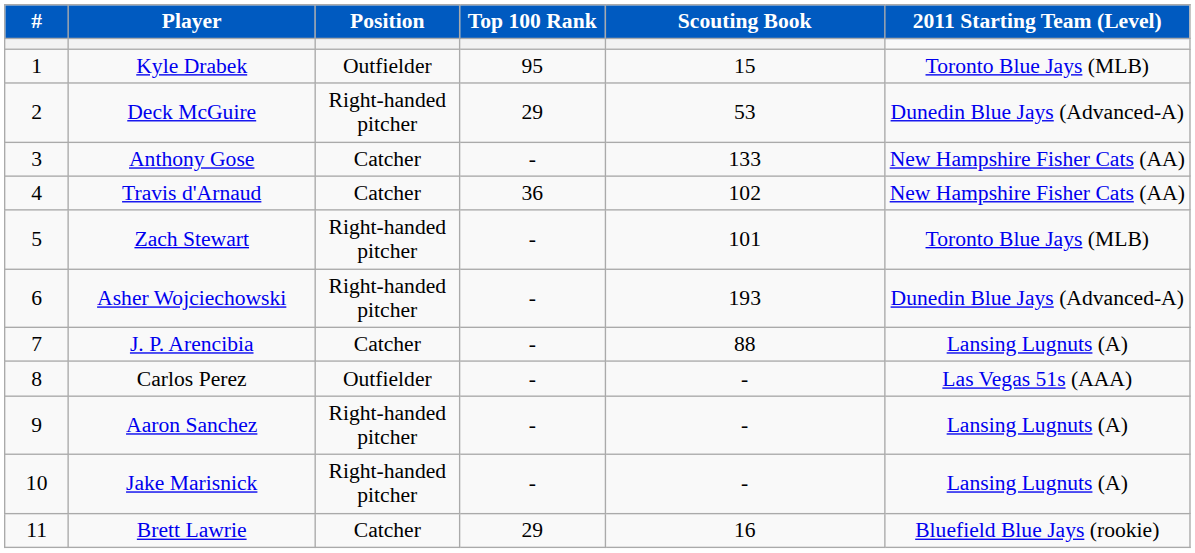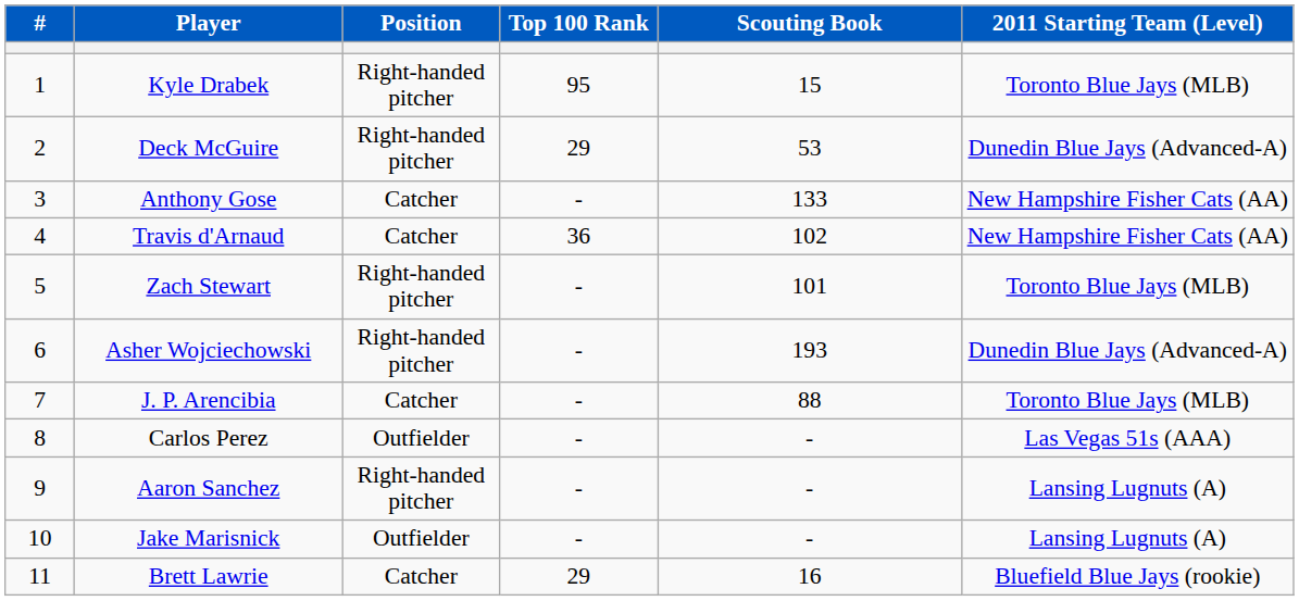 <table class="wikitable">
 <tr>
 <th style="background:#005ac0; color:white;">#</th>
 <th style="background:#005ac0; color:white;">Player</th>
 <th style="background:#005ac0; color:white;">Position</th>
 <th style="background:#005ac0; color:white;">Top 100 Rank</th>
 <th style="background:#005ac0; color:white;">Scouting Book</th>
 <th style="background:#005ac0; color:white;">2011 Starting Team (Level)</th>
 </tr>
 <tr>
 <th width=40></th>
 <th width=175></th>
 <th width=100></th>
 <th width=100></th>
 <th width=200></th>
 </tr>
 <tr>
 <td style="text-align:center">1</td>
 <td style="text-align:center"><a href='#'>Kyle Drabek</a></td>
-<td style="text-align:center">Outfielder</td>
+<td style="text-align:center">Right-handed pitcher</td>
 <td style="text-align:center">95</td>
 <td style="text-align:center">15</td>
 <td style="text-align:center"><a href='#'>Toronto Blue Jays</a> (MLB)</td>
 </tr>
 <tr>
 <td style="text-align:center">2</td>
 <td style="text-align:center"><a href='#'>Deck McGuire</a></td>
 <td style="text-align:center">Right-handed pitcher</td>
 <td style="text-align:center">29</td>
 <td style="text-align:center">53</td>
 <td style="text-align:center"><a href='#'>Dunedin Blue Jays</a> (Advanced-A)</td>
 </tr>
 <tr>
 <td style="text-align:center">3</td>
 <td style="text-align:center"><a href='#'>Anthony Gose</a></td>
 <td style="text-align:center">Catcher</td>
 <td style="text-align:center">-</td>
 <td style="text-align:center">133</td>
 <td style="text-align:center"><a href='#'>New Hampshire Fisher Cats</a> (AA)</td>
 </tr>
 <tr>
 <td style="text-align:center">4</td>
 <td style="text-align:center"><a href='#'>Travis d'Arnaud</a></td>
 <td style="text-align:center">Catcher</td>
 <td style="text-align:center">36</td>
 <td style="text-align:center">102</td>
 <td style="text-align:center"><a href='#'>New Hampshire Fisher Cats</a> (AA)</td>
 </tr>
 <tr>
 <td style="text-align:center">5</td>
 <td style="text-align:center"><a href='#'>Zach Stewart</a></td>
 <td style="text-align:center">Right-handed pitcher</td>
 <td style="text-align:center">-</td>
 <td style="text-align:center">101</td>
 <td style="text-align:center"><a href='#'>Toronto Blue Jays</a> (MLB)</td>
 </tr>
 <tr>
 <td style="text-align:center">6</td>
 <td style="text-align:center"><a href='#'>Asher Wojciechowski</a></td>
 <td style="text-align:center">Right-handed pitcher</td>
 <td style="text-align:center">-</td>
 <td style="text-align:center">193</td>
 <td style="text-align:center"><a href='#'>Dunedin Blue Jays</a> (Advanced-A)</td>
 </tr>
 <tr>
 <td style="text-align:center">7</td>
 <td style="text-align:center"><a href='#'>J. P. Arencibia</a></td>
 <td style="text-align:center">Catcher</td>
 <td style="text-align:center">-</td>
 <td style="text-align:center">88</td>
-<td style="text-align:center"><a href='#'>Lansing Lugnuts</a> (A)</td>
+<td style="text-align:center"><a href='#'>Toronto Blue Jays</a> (MLB)</td>
 </tr>
 <tr>
 <td style="text-align:center">8</td>
 <td style="text-align:center">Carlos Perez</td>
 <td style="text-align:center">Outfielder</td>
 <td style="text-align:center">-</td>
 <td style="text-align:center">-</td>
 <td style="text-align:center"><a href='#'>Las Vegas 51s</a> (AAA)</td>
 </tr>
 <tr>
 <td style="text-align:center">9</td>
 <td style="text-align:center"><a href='#'>Aaron Sanchez</a></td>
 <td style="text-align:center">Right-handed pitcher</td>
 <td style="text-align:center">-</td>
 <td style="text-align:center">-</td>
 <td style="text-align:center"><a href='#'>Lansing Lugnuts</a> (A)</td>
 </tr>
 <tr>
 <td style="text-align:center">10</td>
 <td style="text-align:center"><a href='#'>Jake Marisnick</a></td>
-<td style="text-align:center">Right-handed pitcher</td>
+<td style="text-align:center">Outfielder</td>
 <td style="text-align:center">-</td>
 <td style="text-align:center">-</td>
 <td style="text-align:center"><a href='#'>Lansing Lugnuts</a> (A)</td>
 </tr>
 <tr>
 <td style="text-align:center">11</td>
 <td style="text-align:center"><a href='#'>Brett Lawrie</a></td>
 <td style="text-align:center">Catcher</td>
 <td style="text-align:center">29</td>
 <td style="text-align:center">16</td>
 <td style="text-align:center"><a href='#'>Bluefield Blue Jays</a> (rookie)</td>
 </tr>
 </table>
